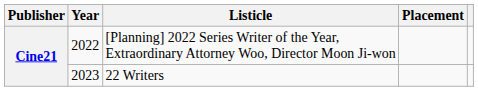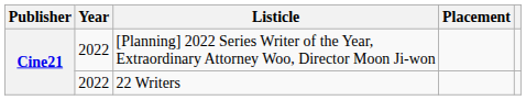 <table class="wikitable plainrowheaders sortable" style="text-align:center">
 <tr>
 <th scope="col">Publisher</th>
 <th scope="col">Year</th>
 <th scope="col">Listicle</th>
 <th scope="col">Placement</th>
 <th class="unsortable" scope="col"></th>
 </tr>
 <tr>
 <th rowspan="2" scope="row"><a href='#'>Cine21</a></th>
 <td>2022</td>
 <td Style="text-align:left">[Planning] 2022 Series Writer of the Year,<br>Extraordinary Attorney Woo, Director Moon Ji-won</td>
 <td></td>
 <td></td>
 </tr>
 <tr>
-<td>2023</td>
+<td>2022</td>
 <td Style="text-align:left">22 Writers</td>
 <td></td>
 <td></td>
 </tr>
 </table>
